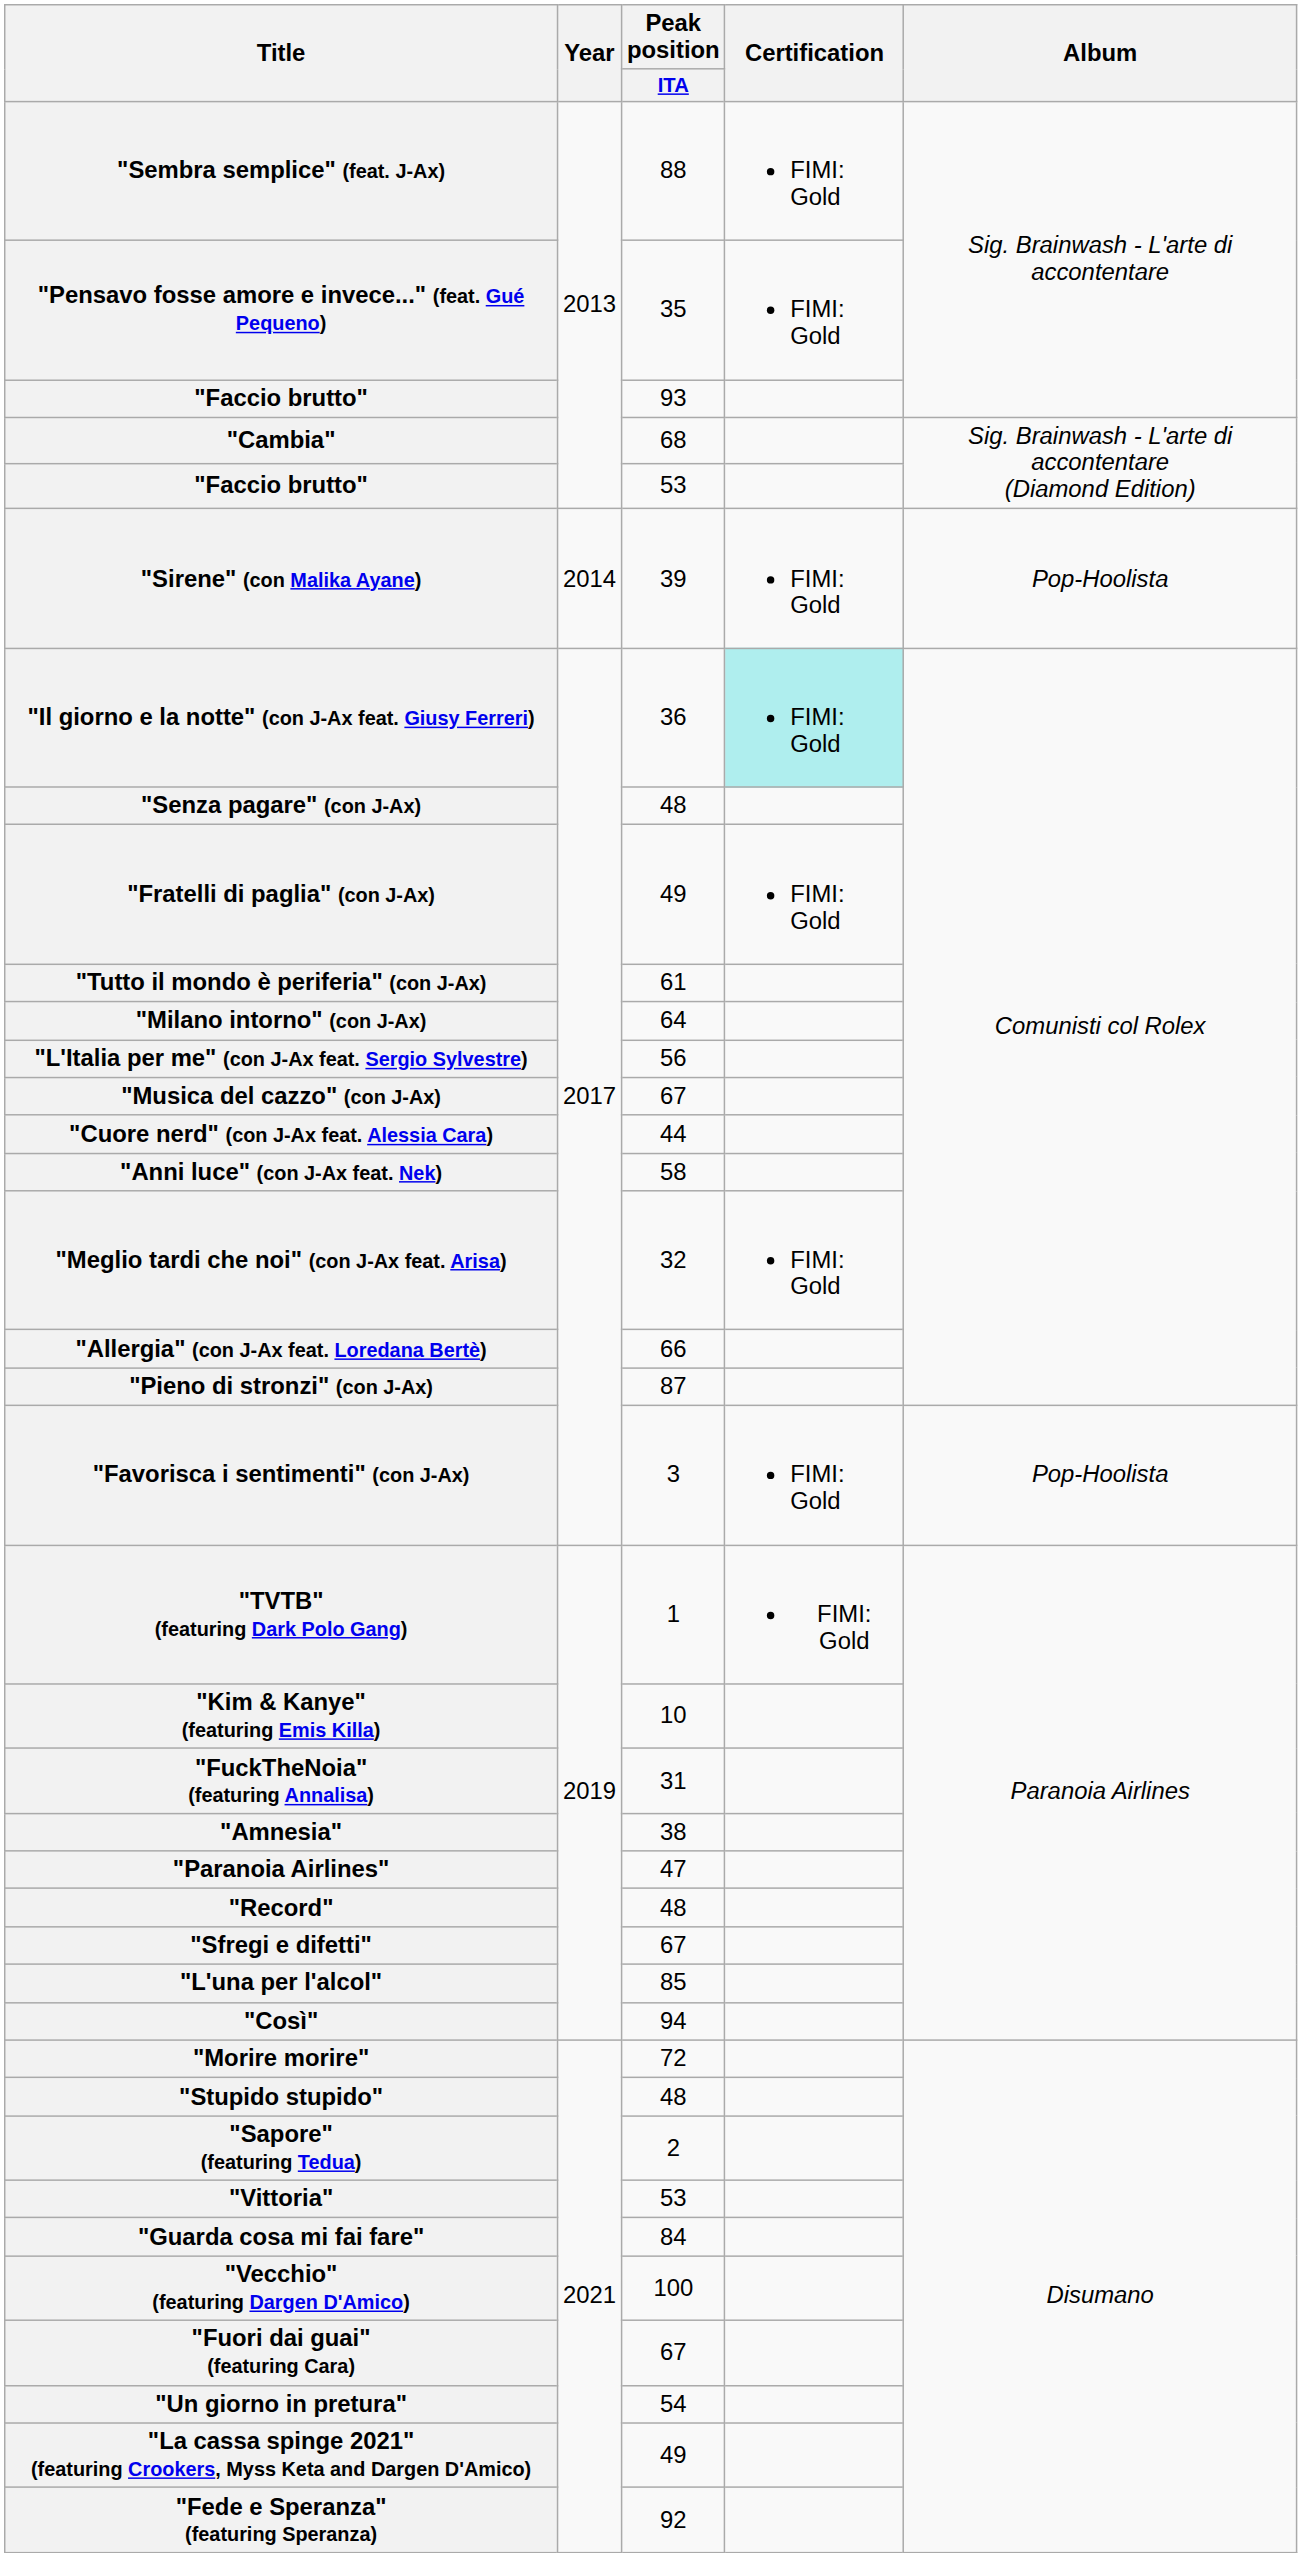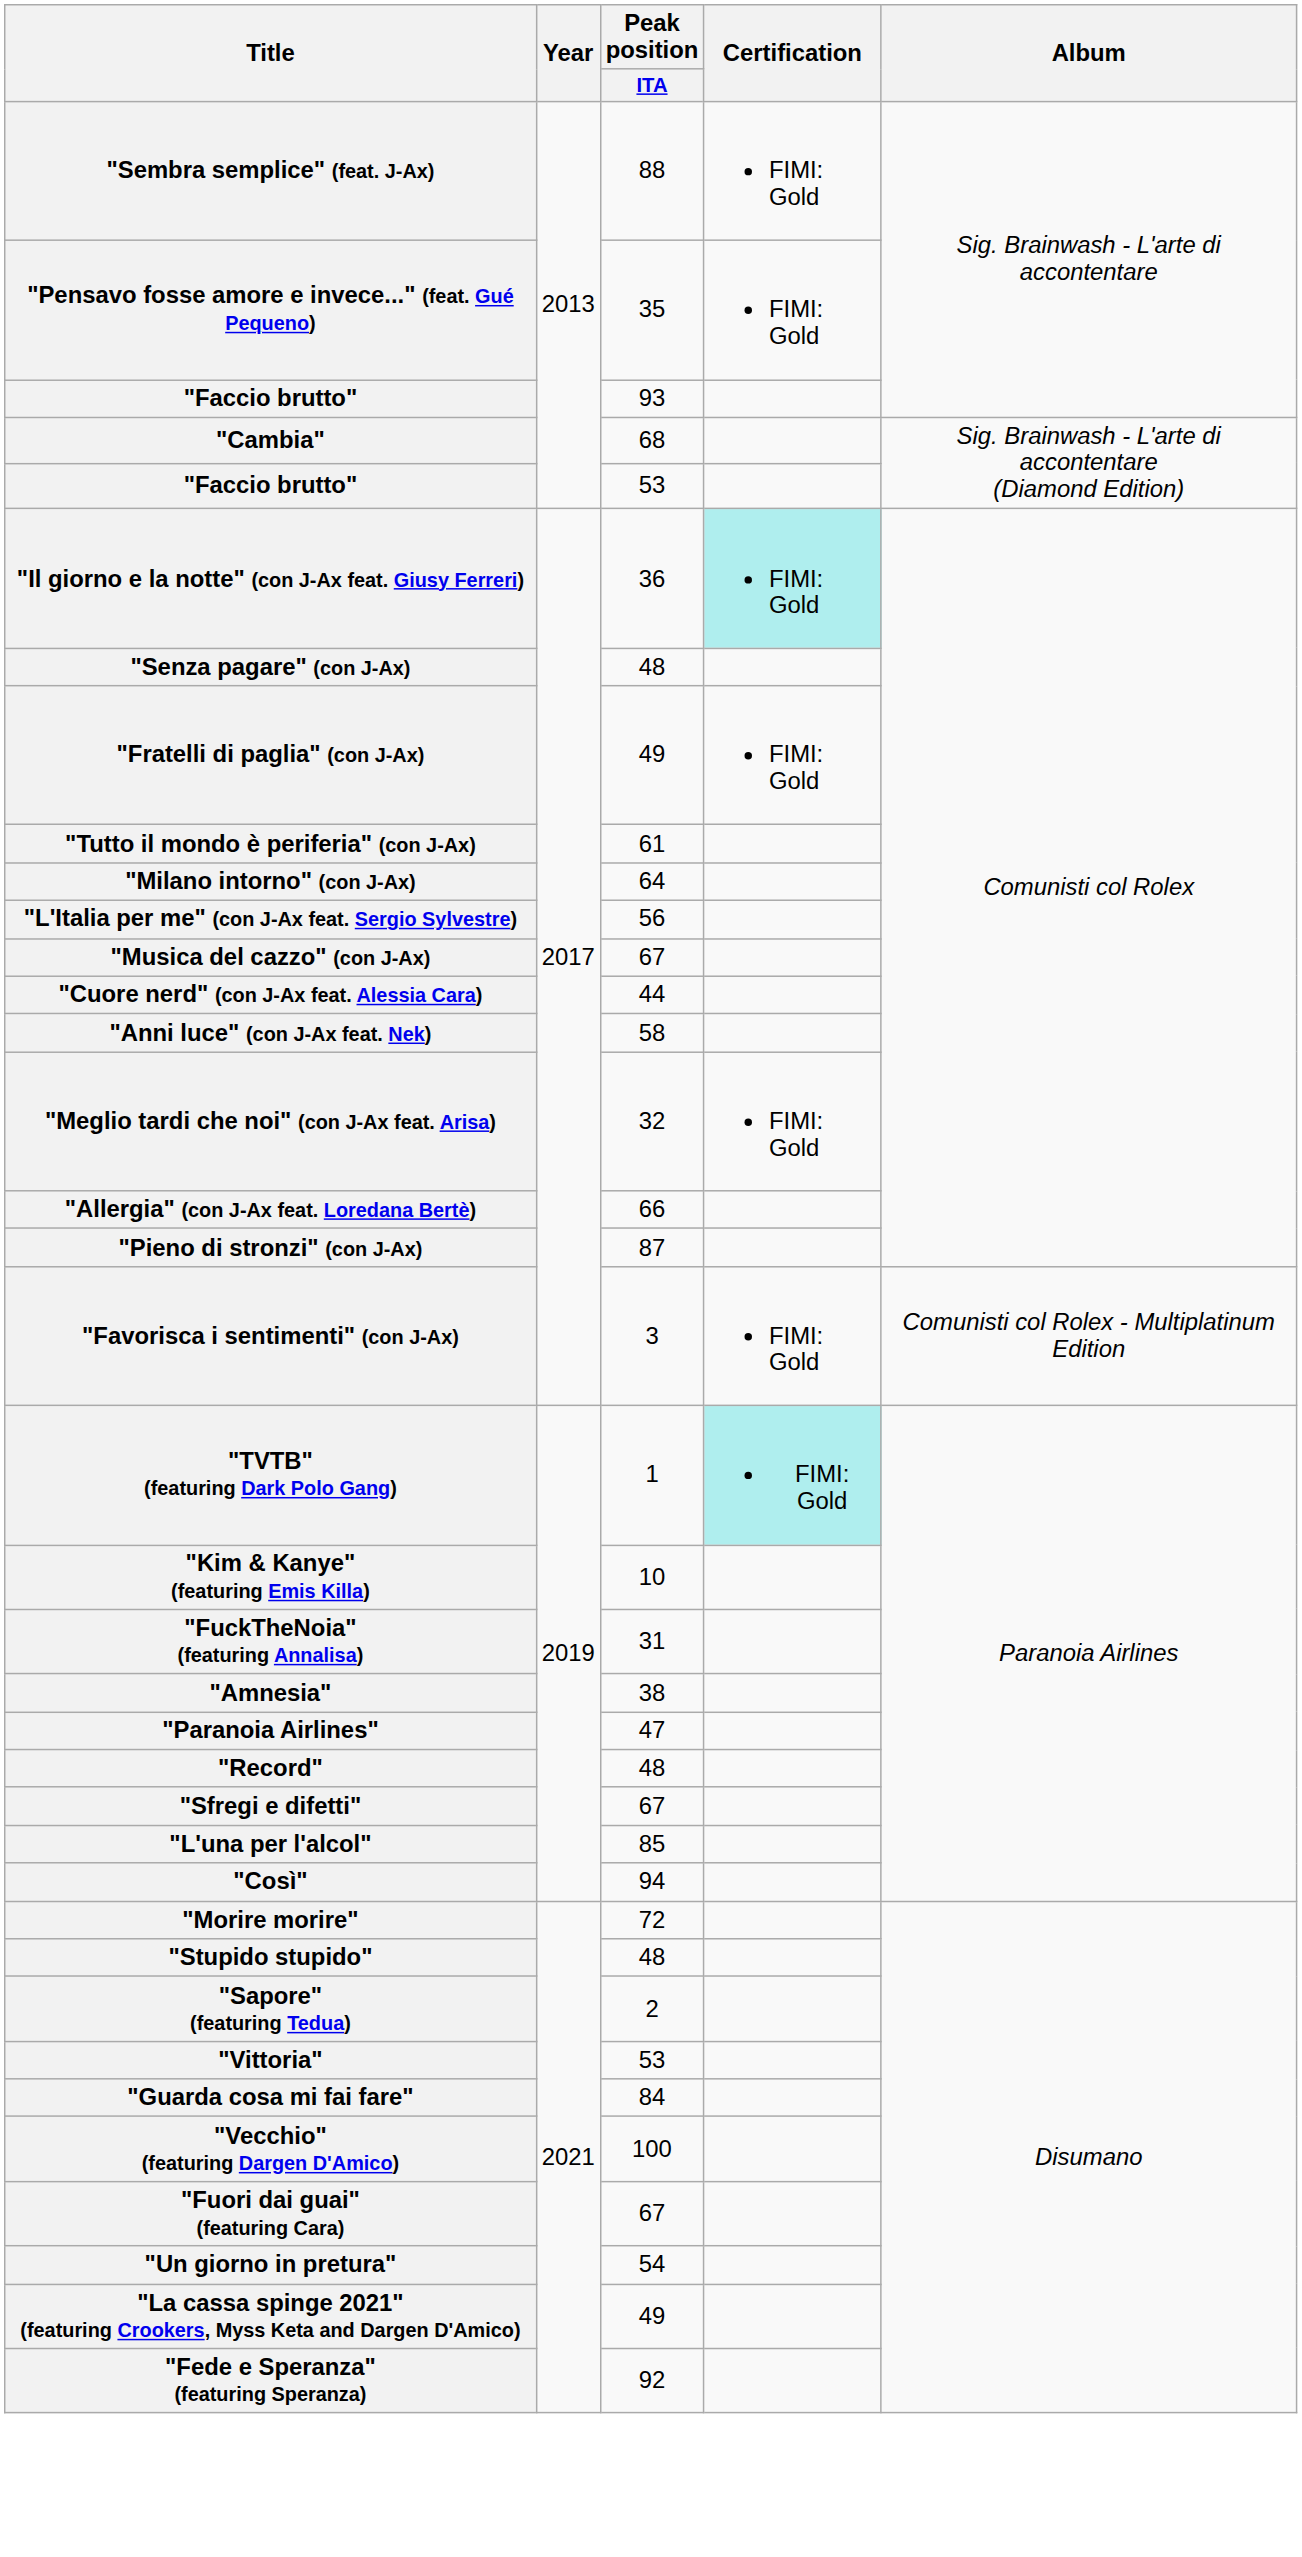 <table class="wikitable plainrowheaders" style="text-align:center">
 <tr>
 <th rowspan="2">Title</th>
 <th rowspan="2">Year</th>
 <th colspan="1">Peak<br>position</th>
 <th rowspan="2">Certification</th>
 <th rowspan="2">Album</th>
 </tr>
 <tr>
 <th scope="col" style="width:35px;font-size:85%;"><a href='#'>ITA</a><br></th>
 </tr>
 <tr>
 <th scope="row">"Sembra semplice" <small>(feat. J-Ax)</small></th>
 <td rowspan="5">2013</td>
 <td>88</td>
 <td align="left"><br><ul><li>FIMI: Gold</li></ul></td>
 <td rowspan="3"><em>Sig. Brainwash - L'arte di accontentare</em></td>
 </tr>
 <tr>
 <th scope="row">"Pensavo fosse amore e invece..." <small>(feat. <a href='#'>Gué Pequeno</a>)</small></th>
 <td>35</td>
 <td align="left"><br><ul><li>FIMI: Gold</li></ul></td>
 </tr>
 <tr>
 <th scope="row">"Faccio brutto"</th>
 <td>93</td>
 <td align="left"></td>
 </tr>
 <tr>
 <th scope="row">"Cambia"</th>
 <td>68</td>
 <td align="left"></td>
 <td rowspan="2"><em>Sig. Brainwash - L'arte di accontentare<br>(Diamond Edition)</em></td>
 </tr>
 <tr>
 <th scope="row">"Faccio brutto"</th>
 <td>53</td>
 <td align="left"></td>
-</tr>
-<tr>
-<th scope="row">"Sirene" <small>(con <a href='#'>Malika Ayane</a>)</small></th>
-<td>2014</td>
-<td>39</td>
-<td align="left"><br><ul><li>FIMI: Gold</li></ul></td>
-<td><em>Pop-Hoolista</em></td>
 </tr>
 <tr>
 <th scope="row">"Il giorno e la notte" <small>(con J-Ax feat. <a href='#'>Giusy Ferreri</a>)</small></th>
 <td rowspan="13">2017</td>
 <td>36</td>
 <td align="left" style="background: paleturquoise;"><br><ul><li>FIMI: Gold</li></ul></td>
 <td rowspan="12"><em>Comunisti col Rolex</em></td>
 </tr>
 <tr>
 <th scope="row">"Senza pagare" <small>(con J-Ax)</small></th>
 <td>48</td>
 <td align="left"></td>
 </tr>
 <tr>
 <th scope="row">"Fratelli di paglia" <small>(con J-Ax)</small></th>
 <td>49</td>
 <td align="left"><br><ul><li>FIMI: Gold</li></ul></td>
 </tr>
 <tr>
 <th scope="row">"Tutto il mondo è periferia" <small>(con J-Ax)</small></th>
 <td>61</td>
 <td align="left"></td>
 </tr>
 <tr>
 <th scope="row">"Milano intorno" <small>(con J-Ax)</small></th>
 <td>64</td>
 <td align="left"></td>
 </tr>
 <tr>
 <th scope="row">"L'Italia per me" <small>(con J-Ax feat. <a href='#'>Sergio Sylvestre</a>)</small></th>
 <td>56</td>
 <td align="left"></td>
 </tr>
 <tr>
 <th scope="row">"Musica del cazzo" <small>(con J-Ax)</small></th>
 <td>67</td>
 <td align="left"></td>
 </tr>
 <tr>
 <th scope="row">"Cuore nerd" <small>(con J-Ax feat. <a href='#'>Alessia Cara</a>)</small></th>
 <td>44</td>
 <td align="left"></td>
 </tr>
 <tr>
 <th scope="row">"Anni luce" <small>(con J-Ax feat. <a href='#'>Nek</a>)</small></th>
 <td>58</td>
 <td align="left"></td>
 </tr>
 <tr>
 <th scope="row">"Meglio tardi che noi" <small>(con J-Ax feat. <a href='#'>Arisa</a>)</small></th>
 <td>32</td>
 <td align="left"><br><ul><li>FIMI: Gold</li></ul></td>
 </tr>
 <tr>
 <th scope="row">"Allergia" <small>(con J-Ax feat. <a href='#'>Loredana Bertè</a>)</small></th>
 <td>66</td>
 <td align="left"></td>
 </tr>
 <tr>
 <th scope="row">"Pieno di stronzi" <small>(con J-Ax)</small></th>
 <td>87</td>
 <td align="left"></td>
 </tr>
 <tr>
 <th scope="row">"Favorisca i sentimenti" <small>(con J-Ax)</small></th>
 <td>3</td>
 <td align="left"><br><ul><li>FIMI: Gold</li></ul></td>
-<td><em>Pop-Hoolista</em></td>
+<td><em>Comunisti col Rolex - Multiplatinum Edition</em></td>
 </tr>
 <tr>
 <th scope="row">"TVTB"<br><small>(featuring <a href='#'>Dark Polo Gang</a>)</small></th>
 <td rowspan="9">2019</td>
 <td>1</td>
-<td><br><ul><li>FIMI: Gold</li></ul></td>
+<td style="background: paleturquoise;"><br><ul><li>FIMI: Gold</li></ul></td>
 <td rowspan="9"><em>Paranoia Airlines</em></td>
 </tr>
 <tr>
 <th scope="row">"Kim & Kanye"<br><small>(featuring <a href='#'>Emis Killa</a>)</small></th>
 <td>10</td>
 <td></td>
 </tr>
 <tr>
 <th scope="row">"FuckTheNoia"<br><small>(featuring <a href='#'>Annalisa</a>)</small></th>
 <td>31</td>
 <td></td>
 </tr>
 <tr>
 <th scope="row">"Amnesia"</th>
 <td>38</td>
 <td></td>
 </tr>
 <tr>
 <th scope="row">"Paranoia Airlines"</th>
 <td>47</td>
 <td></td>
 </tr>
 <tr>
 <th scope="row">"Record"</th>
 <td>48</td>
 <td></td>
 </tr>
 <tr>
 <th scope="row">"Sfregi e difetti"</th>
 <td>67</td>
 <td></td>
 </tr>
 <tr>
 <th scope="row">"L'una per l'alcol"</th>
 <td>85</td>
 <td></td>
 </tr>
 <tr>
 <th scope="row">"Così"</th>
 <td>94</td>
 <td></td>
 </tr>
 <tr>
 <th scope="row">"Morire morire"</th>
 <td rowspan="10">2021</td>
 <td>72</td>
 <td></td>
 <td rowspan="10"><em>Disumano</em></td>
 </tr>
 <tr>
 <th scope="row">"Stupido stupido"</th>
 <td>48</td>
 <td></td>
 </tr>
 <tr>
 <th scope="row">"Sapore"<br><small>(featuring <a href='#'>Tedua</a>)</small></th>
 <td>2<br></td>
 <td></td>
 </tr>
 <tr>
 <th scope="row">"Vittoria"</th>
 <td>53</td>
 <td></td>
 </tr>
 <tr>
 <th scope="row">"Guarda cosa mi fai fare"</th>
 <td>84</td>
 <td></td>
 </tr>
 <tr>
 <th scope="row">"Vecchio"<br><small>(featuring <a href='#'>Dargen D'Amico</a>)</small></th>
 <td>100</td>
 <td></td>
 </tr>
 <tr>
 <th scope="row">"Fuori dai guai"<br><small>(featuring Cara)</small></th>
 <td>67</td>
 <td></td>
 </tr>
 <tr>
 <th scope="row">"Un giorno in pretura"</th>
 <td>54</td>
 <td></td>
 </tr>
 <tr>
 <th scope="row">"La cassa spinge 2021"<br><small>(featuring <a href='#'>Crookers</a>, Myss Keta and Dargen D'Amico)</small></th>
 <td>49</td>
 <td></td>
 </tr>
 <tr>
 <th scope="row">"Fede e Speranza"<br><small>(featuring Speranza)</small></th>
 <td>92</td>
 <td></td>
 </tr>
 </table>
